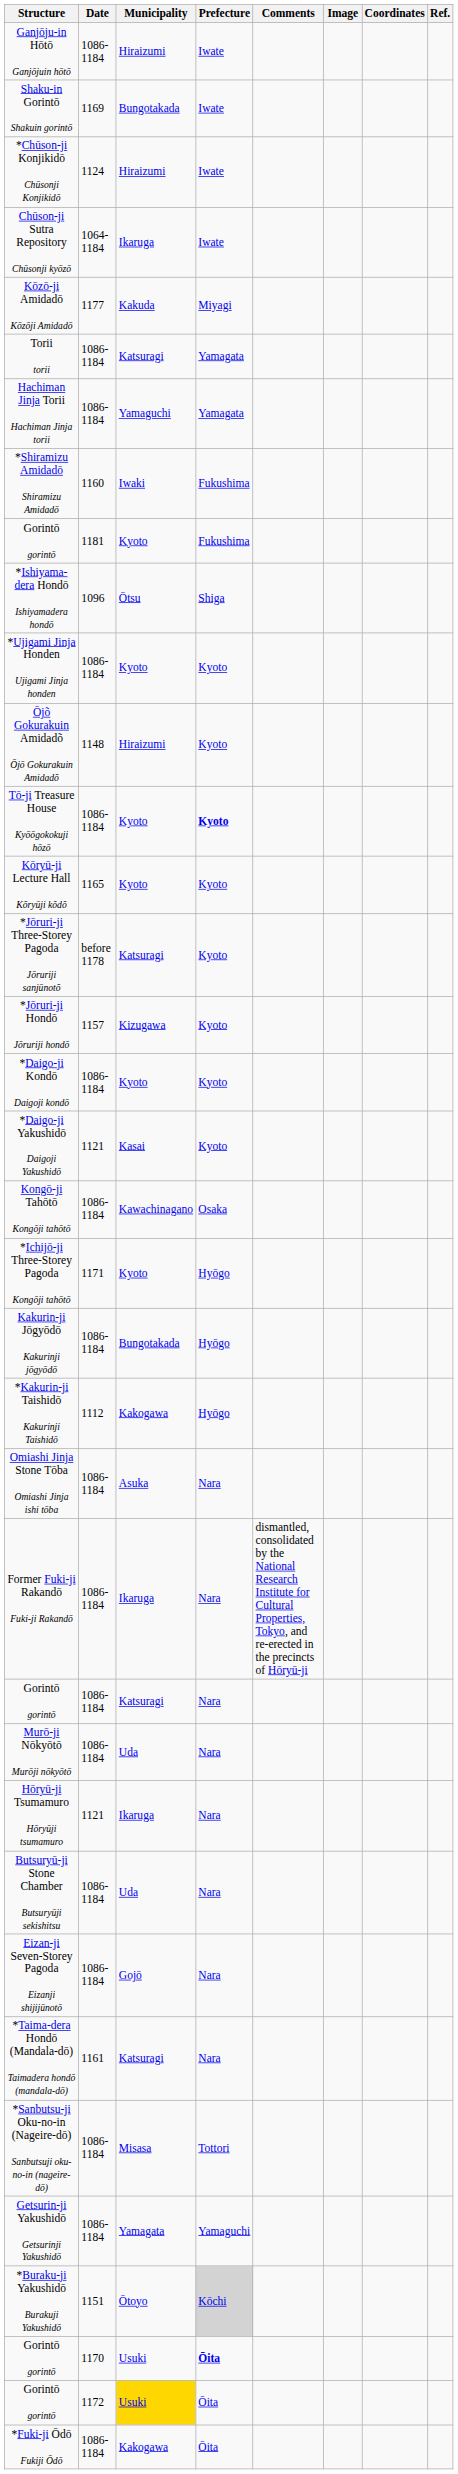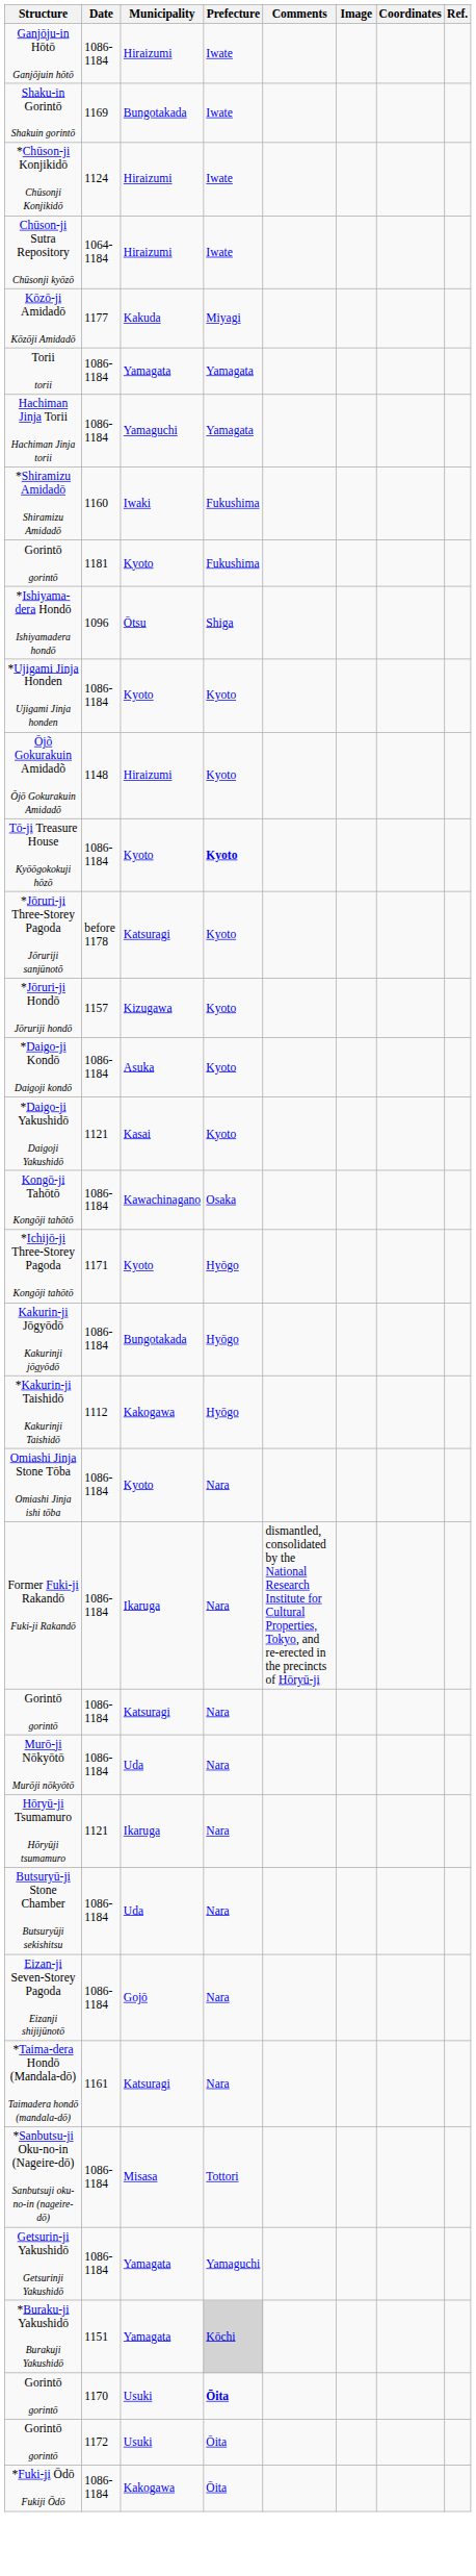 <table class="wikitable sortable"  style="width:100%;">
 <tr>
 <th width="25%" align="left">Structure</th>
 <th width="10%" align="left">Date</th>
 <th width="10%" align="left">Municipality</th>
 <th width="10%" align="left">Prefecture</th>
 <th width="20%" align="left" class="unsortable">Comments</th>
 <th width="10%" align="left" class="unsortable">Image</th>
 <th width="10%" align="left" class="unsortable">Coordinates</th>
 <th width="5%" align="left" class="unsortable">Ref.</th>
 </tr>
 <tr>
 <td align="center"><a href='#'>Ganjōju-in</a> Hōtō<br><br><small><em>Ganjōjuin hōtō</em></small></td>
 <td>1086-1184</td>
 <td><a href='#'>Hiraizumi</a></td>
 <td><a href='#'>Iwate</a></td>
 <td></td>
 <td></td>
 <td></td>
 <td></td>
 </tr>
 <tr>
 <td align="center"><a href='#'>Shaku-in</a> Gorintō<br><br><small><em>Shakuin gorintō</em></small></td>
 <td>1169</td>
 <td><a href='#'>Bungotakada</a></td>
 <td><a href='#'>Iwate</a></td>
 <td></td>
 <td></td>
 <td></td>
 <td></td>
 </tr>
 <tr>
 <td align="center">*<a href='#'>Chūson-ji</a> Konjikidō<br><br><small><em>Chūsonji Konjikidō</em></small></td>
 <td>1124</td>
 <td><a href='#'>Hiraizumi</a></td>
 <td><a href='#'>Iwate</a></td>
 <td></td>
 <td></td>
 <td></td>
 <td></td>
 </tr>
 <tr>
 <td align="center"><a href='#'>Chūson-ji</a> Sutra Repository<br><br><small><em>Chūsonji kyōzō</em></small></td>
 <td>1064-1184</td>
-<td><a href='#'>Ikaruga</a></td>
+<td><a href='#'>Hiraizumi</a></td>
 <td><a href='#'>Iwate</a></td>
 <td></td>
 <td></td>
 <td></td>
 <td></td>
 </tr>
 <tr>
 <td align="center"><a href='#'>Kōzō-ji</a> Amidadō<br><br><small><em>Kōzōji Amidadō</em></small></td>
 <td>1177</td>
 <td><a href='#'>Kakuda</a></td>
 <td><a href='#'>Miyagi</a></td>
 <td></td>
 <td></td>
 <td></td>
 <td></td>
 </tr>
 <tr>
 <td align="center">Torii<br><br><small><em>torii</em></small></td>
 <td>1086-1184</td>
-<td><a href='#'>Katsuragi</a></td>
+<td><a href='#'>Yamagata</a></td>
 <td><a href='#'>Yamagata</a></td>
 <td></td>
 <td></td>
 <td></td>
 <td></td>
 </tr>
 <tr>
 <td align="center"><a href='#'>Hachiman Jinja</a> Torii<br><br><small><em>Hachiman Jinja torii</em></small></td>
 <td>1086-1184</td>
 <td><a href='#'>Yamaguchi</a></td>
 <td><a href='#'>Yamagata</a></td>
 <td></td>
 <td></td>
 <td></td>
 <td></td>
 </tr>
 <tr>
 <td align="center">*<a href='#'>Shiramizu Amidadō</a><br><br><small><em>Shiramizu Amidadō</em></small></td>
 <td>1160</td>
 <td><a href='#'>Iwaki</a></td>
 <td><a href='#'>Fukushima</a></td>
 <td></td>
 <td></td>
 <td></td>
 <td></td>
 </tr>
 <tr>
 <td align="center">Gorintō<br><br><small><em>gorintō</em></small></td>
 <td>1181</td>
 <td><a href='#'>Kyoto</a></td>
 <td><a href='#'>Fukushima</a></td>
 <td></td>
 <td></td>
 <td></td>
 <td></td>
 </tr>
 <tr>
 <td align="center">*<a href='#'>Ishiyama-dera</a> Hondō<br><br><small><em>Ishiyamadera hondō</em></small></td>
 <td>1096</td>
 <td><a href='#'>Ōtsu</a></td>
 <td><a href='#'>Shiga</a></td>
 <td></td>
 <td></td>
 <td></td>
 <td></td>
 </tr>
 <tr>
 <td align="center">*<a href='#'>Ujigami Jinja</a> Honden<br><br><small><em>Ujigami Jinja honden</em></small></td>
 <td>1086-1184</td>
 <td><a href='#'>Kyoto</a></td>
 <td><a href='#'>Kyoto</a></td>
 <td></td>
 <td></td>
 <td></td>
 <td></td>
 </tr>
 <tr>
 <td align="center"><a href='#'>Ōjõ Gokurakuin</a> Amidadõ<br><br><small><em>Ōjō Gokurakuin Amidadõ</em></small></td>
 <td>1148</td>
 <td><a href='#'>Hiraizumi</a></td>
 <td><a href='#'>Kyoto</a></td>
 <td></td>
 <td></td>
 <td></td>
 <td></td>
 </tr>
 <tr>
 <td align="center"><a href='#'>Tō-ji</a> Treasure House<br><br><small><em>Kyōōgokokuji hōzō</em></small></td>
 <td>1086-1184</td>
 <td><a href='#'>Kyoto</a></td>
 <td><strong><a href='#'>Kyoto</a></strong></td>
 <td></td>
 <td></td>
 <td></td>
 <td></td>
 </tr>
 <tr>
-<td align="center"><a href='#'>Kōryū-ji</a> Lecture Hall<br><br><small><em>Kõryūji kõdõ</em></small></td>
-<td>1165</td>
-<td><a href='#'>Kyoto</a></td>
-<td><a href='#'>Kyoto</a></td>
-<td></td>
-<td></td>
-<td></td>
-<td></td>
-</tr>
-<tr>
 <td align="center">*<a href='#'>Jōruri-ji</a> Three-Storey Pagoda<br><br><small><em>Jōruriji sanjūnotõ</em></small></td>
 <td>before 1178</td>
 <td><a href='#'>Katsuragi</a></td>
 <td><a href='#'>Kyoto</a></td>
 <td></td>
 <td></td>
 <td></td>
 <td></td>
 </tr>
 <tr>
 <td align="center">*<a href='#'>Jōruri-ji</a> Hondō<br><br><small><em>Jōruriji hondō</em></small></td>
 <td>1157</td>
 <td><a href='#'>Kizugawa</a></td>
 <td><a href='#'>Kyoto</a></td>
 <td></td>
 <td></td>
 <td></td>
 <td></td>
 </tr>
 <tr>
 <td align="center">*<a href='#'>Daigo-ji</a> Kondō<br><br><small><em>Daigoji kondō</em></small></td>
 <td>1086-1184</td>
-<td><a href='#'>Kyoto</a></td>
+<td><a href='#'>Asuka</a></td>
 <td><a href='#'>Kyoto</a></td>
 <td></td>
 <td></td>
 <td></td>
 <td></td>
 </tr>
 <tr>
 <td align="center">*<a href='#'>Daigo-ji</a> Yakushidō<br><br><small><em>Daigoji Yakushidō</em></small></td>
 <td>1121</td>
 <td><a href='#'>Kasai</a></td>
 <td><a href='#'>Kyoto</a></td>
 <td></td>
 <td></td>
 <td></td>
 <td></td>
 </tr>
 <tr>
 <td align="center"><a href='#'>Kongō-ji</a> Tahōtō<br><br><small><em>Kongōji tahōtō</em></small></td>
 <td>1086-1184</td>
 <td><a href='#'>Kawachinagano</a></td>
 <td><a href='#'>Osaka</a></td>
 <td></td>
 <td></td>
 <td></td>
 <td></td>
 </tr>
 <tr>
 <td align="center">*<a href='#'>Ichijō-ji</a> Three-Storey Pagoda<br><br><small><em>Kongōji tahōtō</em></small></td>
 <td>1171</td>
 <td><a href='#'>Kyoto</a></td>
 <td><a href='#'>Hyōgo</a></td>
 <td></td>
 <td></td>
 <td></td>
 <td></td>
 </tr>
 <tr>
 <td align="center"><a href='#'>Kakurin-ji</a> Jōgyōdō<br><br><small><em>Kakurinji jōgyōdō</em></small></td>
 <td>1086-1184</td>
 <td><a href='#'>Bungotakada</a></td>
 <td><a href='#'>Hyōgo</a></td>
 <td></td>
 <td></td>
 <td></td>
 <td></td>
 </tr>
 <tr>
 <td align="center">*<a href='#'>Kakurin-ji</a> Taishidō<br><br><small><em>Kakurinji Taishidō</em></small></td>
 <td>1112</td>
 <td><a href='#'>Kakogawa</a></td>
 <td><a href='#'>Hyōgo</a></td>
 <td></td>
 <td></td>
 <td></td>
 <td></td>
 </tr>
 <tr>
 <td align="center"><a href='#'>Omiashi Jinja</a> Stone Tōba<br><br><small><em>Omiashi Jinja ishi tōba</em></small></td>
 <td>1086-1184</td>
-<td><a href='#'>Asuka</a></td>
+<td><a href='#'>Kyoto</a></td>
 <td><a href='#'>Nara</a></td>
 <td></td>
 <td></td>
 <td></td>
 <td></td>
 </tr>
 <tr>
 <td align="center">Former <a href='#'>Fuki-ji</a> Rakandō<br><br><small><em>Fuki-ji Rakandō</em></small></td>
 <td>1086-1184</td>
 <td><a href='#'>Ikaruga</a></td>
 <td><a href='#'>Nara</a></td>
 <td>dismantled, consolidated by the <a href='#'>National Research Institute for Cultural Properties, Tokyo</a>, and re-erected in the precincts of <a href='#'>Hōryū-ji</a></td>
 <td></td>
 <td></td>
 <td></td>
 </tr>
 <tr>
 <td align="center">Gorintō<br><br><small><em>gorintō</em></small></td>
 <td>1086-1184</td>
 <td><a href='#'>Katsuragi</a></td>
 <td><a href='#'>Nara</a></td>
 <td></td>
 <td></td>
 <td></td>
 <td></td>
 </tr>
 <tr>
 <td align="center"><a href='#'>Murō-ji</a> Nōkyōtō<br><br><small><em>Murōji nōkyōtō</em></small></td>
 <td>1086-1184</td>
 <td><a href='#'>Uda</a></td>
 <td><a href='#'>Nara</a></td>
 <td></td>
 <td></td>
 <td></td>
 <td></td>
 </tr>
 <tr>
 <td align="center"><a href='#'>Hōryū-ji</a> Tsumamuro<br><br><small><em>Hōryūji tsumamuro</em></small></td>
 <td>1121</td>
 <td><a href='#'>Ikaruga</a></td>
 <td><a href='#'>Nara</a></td>
 <td></td>
 <td></td>
 <td></td>
 <td></td>
 </tr>
 <tr>
 <td align="center"><a href='#'>Butsuryū-ji</a> Stone Chamber<br><br><small><em>Butsuryūji sekishitsu</em></small></td>
 <td>1086-1184</td>
 <td><a href='#'>Uda</a></td>
 <td><a href='#'>Nara</a></td>
 <td></td>
 <td></td>
 <td></td>
 <td></td>
 </tr>
 <tr>
 <td align="center"><a href='#'>Eizan-ji</a> Seven-Storey Pagoda<br><br><small><em>Eizanji shijijūnotō</em></small></td>
 <td>1086-1184</td>
 <td><a href='#'>Gojō</a></td>
 <td><a href='#'>Nara</a></td>
 <td></td>
 <td></td>
 <td></td>
 <td></td>
 </tr>
 <tr>
 <td align="center">*<a href='#'>Taima-dera</a> Hondō (Mandala-dō)<br><br><small><em>Taimadera hondō (mandala-dō)</em></small></td>
 <td>1161</td>
 <td><a href='#'>Katsuragi</a></td>
 <td><a href='#'>Nara</a></td>
 <td></td>
 <td></td>
 <td></td>
 <td></td>
 </tr>
 <tr>
 <td align="center">*<a href='#'>Sanbutsu-ji</a> Oku-no-in (Nageire-dō)<br><br><small><em>Sanbutsuji oku-no-in (nageire-dō)</em></small></td>
 <td>1086-1184</td>
 <td><a href='#'>Misasa</a></td>
 <td><a href='#'>Tottori</a></td>
 <td></td>
 <td></td>
 <td></td>
 <td></td>
 </tr>
 <tr>
 <td align="center"><a href='#'>Getsurin-ji</a> Yakushidō<br><br><small><em>Getsurinji Yakushidō</em></small></td>
 <td>1086-1184</td>
 <td><a href='#'>Yamagata</a></td>
 <td><a href='#'>Yamaguchi</a></td>
 <td></td>
 <td></td>
 <td></td>
 <td></td>
 </tr>
 <tr>
 <td align="center">*<a href='#'>Buraku-ji</a> Yakushidō<br><br><small><em>Burakuji Yakushidō</em></small></td>
 <td>1151</td>
-<td><a href='#'>Ōtoyo</a></td>
+<td><a href='#'>Yamagata</a></td>
 <td style="background: lightgrey;"><a href='#'>Kōchi</a></td>
 <td></td>
 <td></td>
 <td></td>
 <td></td>
 </tr>
 <tr>
 <td align="center">Gorintō<br><br><small><em>gorintō</em></small></td>
 <td>1170</td>
 <td><a href='#'>Usuki</a></td>
 <td><strong><a href='#'>Ōita</a></strong></td>
 <td></td>
 <td></td>
 <td></td>
 <td></td>
 </tr>
 <tr>
 <td align="center">Gorintō<br><br><small><em>gorintō</em></small></td>
 <td>1172</td>
-<td style="background: gold;"><a href='#'>Usuki</a></td>
+<td><a href='#'>Usuki</a></td>
 <td><a href='#'>Ōita</a></td>
 <td></td>
 <td></td>
 <td></td>
 <td></td>
 </tr>
 <tr>
 <td align="center">*<a href='#'>Fuki-ji</a> Ōdō<br><br><small><em>Fukiji Ōdō</em></small></td>
 <td>1086-1184</td>
 <td><a href='#'>Kakogawa</a></td>
 <td><a href='#'>Ōita</a></td>
 <td></td>
 <td></td>
 <td></td>
 <td></td>
 </tr>
 </table>
